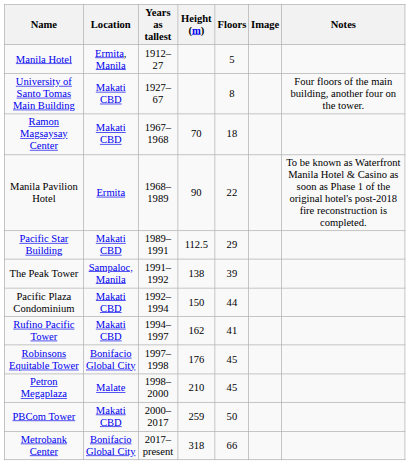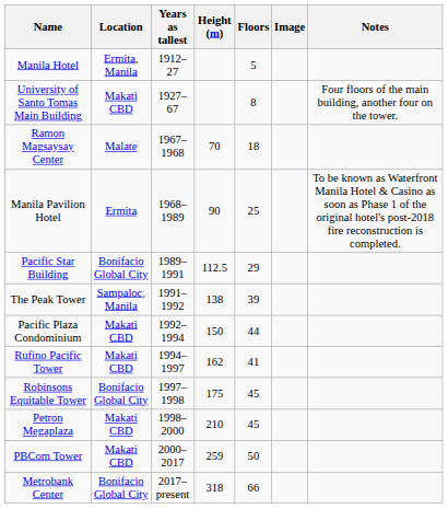 <table class="wikitable" style="text-align:center;">
 <tr>
 <th>Name</th>
 <th>Location</th>
 <th>Years as tallest</th>
 <th>Height (<a href='#'>m</a>)</th>
 <th>Floors</th>
 <th>Image</th>
 <th>Notes</th>
 </tr>
 <tr>
 <td><a href='#'>Manila Hotel</a></td>
 <td><a href='#'>Ermita</a>, <a href='#'>Manila</a></td>
 <td>1912–27</td>
 <td></td>
 <td>5</td>
 <td></td>
 <td></td>
 </tr>
 <tr>
 <td><a href='#'>University of Santo Tomas Main Building</a></td>
 <td><a href='#'>Makati CBD</a></td>
 <td>1927–67</td>
 <td></td>
 <td>8</td>
 <td></td>
 <td>Four floors of the main building, another four on the tower.</td>
 </tr>
 <tr>
 <td><a href='#'>Ramon Magsaysay Center</a></td>
-<td><a href='#'>Makati CBD</a></td>
+<td><a href='#'>Malate</a></td>
 <td>1967–1968</td>
 <td>70</td>
 <td>18</td>
 <td></td>
 <td></td>
 </tr>
 <tr>
 <td>Manila Pavilion Hotel</td>
 <td><a href='#'>Ermita</a></td>
 <td>1968–1989</td>
 <td>90</td>
-<td>22</td>
+<td>25</td>
 <td></td>
 <td>To be known as Waterfront Manila Hotel & Casino as soon as Phase 1 of the original hotel's post-2018 fire reconstruction is completed.</td>
 </tr>
 <tr>
 <td><a href='#'>Pacific Star Building</a></td>
-<td><a href='#'>Makati CBD</a></td>
+<td><a href='#'>Bonifacio Global City</a></td>
 <td>1989–1991</td>
 <td>112.5</td>
 <td>29</td>
 <td></td>
 <td></td>
 </tr>
 <tr>
 <td>The Peak Tower</td>
 <td><a href='#'>Sampaloc, Manila</a></td>
 <td>1991–1992</td>
 <td>138</td>
 <td>39</td>
 <td></td>
 <td></td>
 </tr>
 <tr>
 <td>Pacific Plaza Condominium</td>
 <td><a href='#'>Makati CBD</a></td>
 <td>1992–1994</td>
 <td>150</td>
 <td>44</td>
 <td></td>
 <td></td>
 </tr>
 <tr>
 <td><a href='#'>Rufino Pacific Tower</a></td>
 <td><a href='#'>Makati CBD</a></td>
 <td>1994–1997</td>
 <td>162</td>
 <td>41</td>
 <td></td>
 <td></td>
 </tr>
 <tr>
 <td><a href='#'>Robinsons Equitable Tower</a></td>
 <td><a href='#'>Bonifacio Global City</a></td>
 <td>1997–1998</td>
-<td>176</td>
+<td>175</td>
 <td>45</td>
 <td></td>
 <td></td>
 </tr>
 <tr>
 <td><a href='#'>Petron Megaplaza</a></td>
-<td><a href='#'>Malate</a></td>
+<td><a href='#'>Makati CBD</a></td>
 <td>1998–2000</td>
 <td>210</td>
 <td>45</td>
 <td></td>
 <td></td>
 </tr>
 <tr>
 <td><a href='#'>PBCom Tower</a></td>
 <td><a href='#'>Makati CBD</a></td>
 <td>2000–2017</td>
 <td>259</td>
 <td>50</td>
 <td></td>
 <td></td>
 </tr>
 <tr>
 <td><a href='#'>Metrobank Center</a></td>
 <td><a href='#'>Bonifacio Global City</a></td>
 <td>2017–present</td>
 <td>318</td>
 <td>66</td>
 <td></td>
 <td></td>
 </tr>
 </table>
